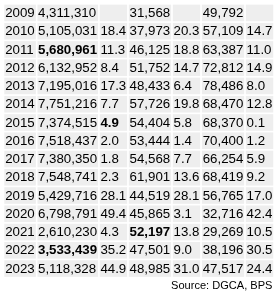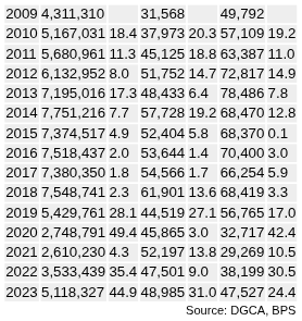 <table class="toccolours sortable" style="padding:0.5em;">
 <tr>
 <th></th>
 <th></th>
 <th></th>
 <th></th>
 <th></th>
 <th></th>
 <th></th>
 </tr>
 <tr style="background:#eee;">
 <td>2009</td>
 <td>4,311,310</td>
 <td></td>
 <td>31,568</td>
 <td></td>
 <td>49,792</td>
 <td></td>
 </tr>
 <tr style="background:#eee;">
 <td>2010</td>
-<td>5,105,031</td>
+<td>5,167,031</td>
 <td> 18.4</td>
 <td>37,973</td>
 <td> 20.3</td>
 <td>57,109</td>
-<td> 14.7</td>
+<td> 19.2</td>
 </tr>
 <tr style="background:#eee;">
 <td>2011</td>
-<td><strong>5,680,961</strong></td>
+<td>5,680,961</td>
 <td> 11.3</td>
-<td>46,125</td>
+<td>45,125</td>
 <td> 18.8</td>
 <td>63,387</td>
 <td> 11.0</td>
 </tr>
 <tr style="background:#eee;">
 <td>2012</td>
 <td>6,132,952</td>
-<td> 8.4</td>
+<td> 8.0</td>
 <td>51,752</td>
 <td> 14.7</td>
-<td>72,812</td>
+<td>72,817</td>
 <td> 14.9</td>
 </tr>
 <tr style="background:#eee;">
 <td>2013</td>
 <td>7,195,016</td>
 <td> 17.3</td>
 <td>48,433</td>
 <td> 6.4</td>
 <td>78,486</td>
-<td> 8.0</td>
+<td> 7.8</td>
 </tr>
 <tr style="background:#eee;">
 <td>2014</td>
 <td>7,751,216</td>
 <td> 7.7</td>
-<td>57,726</td>
-<td> 19.8</td>
+<td>57,728</td>
+<td> 19.2</td>
 <td>68,470</td>
 <td> 12.8</td>
 </tr>
 <tr style="background:#eee;">
 <td>2015</td>
-<td>7,374,515</td>
-<td><strong> 4.9</strong></td>
-<td>54,404</td>
+<td>7,374,517</td>
+<td> 4.9</td>
+<td>52,404</td>
 <td> 5.8</td>
 <td>68,370</td>
 <td> 0.1</td>
 </tr>
 <tr style="background:#eee;">
 <td>2016</td>
 <td>7,518,437</td>
 <td> 2.0</td>
-<td>53,444</td>
+<td>53,644</td>
 <td> 1.4</td>
 <td>70,400</td>
-<td> 1.2</td>
+<td> 3.0</td>
 </tr>
 <tr style="background:#eee;">
 <td>2017</td>
 <td>7,380,350</td>
 <td> 1.8</td>
-<td>54,568</td>
-<td> 7.7</td>
+<td>54,566</td>
+<td> 1.7</td>
 <td>66,254</td>
 <td> 5.9</td>
 </tr>
 <tr style="background:#eee;">
 <td>2018</td>
 <td>7,548,741</td>
 <td> 2.3</td>
 <td>61,901</td>
 <td> 13.6</td>
 <td>68,419</td>
-<td> 9.2</td>
+<td> 3.3</td>
 </tr>
 <tr style="background:#eee;">
 <td>2019</td>
-<td>5,429,716</td>
+<td>5,429,761</td>
 <td> 28.1</td>
 <td>44,519</td>
-<td> 28.1</td>
+<td> 27.1</td>
 <td>56,765</td>
 <td> 17.0</td>
 </tr>
 <tr style="background:#eee;">
 <td>2020</td>
-<td>6,798,791</td>
+<td>2,748,791</td>
 <td> 49.4</td>
 <td>45,865</td>
-<td> 3.1</td>
-<td>32,716</td>
+<td> 3.0</td>
+<td>32,717</td>
 <td> 42.4</td>
 </tr>
 <tr style="background:#eee;">
 <td>2021</td>
 <td>2,610,230</td>
 <td> 4.3</td>
-<td><strong>52,197</strong></td>
+<td>52,197</td>
 <td> 13.8</td>
 <td>29,269</td>
 <td> 10.5</td>
 </tr>
 <tr style="background:#eee;">
 <td>2022</td>
-<td><strong>3,533,439</strong></td>
-<td> 35.2</td>
+<td>3,533,439</td>
+<td> 35.4</td>
 <td>47,501</td>
 <td> 9.0</td>
-<td>38,196</td>
+<td>38,199</td>
 <td> 30.5</td>
 </tr>
 <tr style="background:#eee;">
 <td>2023</td>
-<td>5,118,328</td>
+<td>5,118,327</td>
 <td> 44.9</td>
 <td>48,985</td>
 <td> 31.0</td>
-<td>47,517</td>
+<td>47,527</td>
 <td> 24.4</td>
 </tr>
 <tr>
 <td colspan="7" style="text-align:right;"><sup>Source: DGCA, BPS</sup></td>
 </tr>
 </table>
